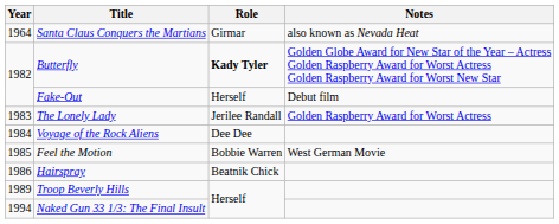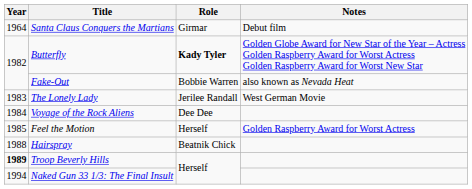 <table class="wikitable sortable">
 <tr>
 <th>Year</th>
 <th>Title</th>
 <th>Role</th>
 <th class="unsortable">Notes</th>
 </tr>
 <tr>
 <td>1964</td>
 <td><em><a href='#'>Santa Claus Conquers the Martians</a></em></td>
 <td>Girmar</td>
-<td>also known as <em>Nevada Heat</em></td>
+<td>Debut film</td>
 </tr>
 <tr>
 <td rowspan="2">1982</td>
 <td><em><a href='#'>Butterfly</a></em></td>
 <td><strong>Kady Tyler</strong></td>
 <td><a href='#'>Golden Globe Award for New Star of the Year – Actress</a><br><a href='#'>Golden Raspberry Award for Worst Actress</a><br><a href='#'>Golden Raspberry Award for Worst New Star</a></td>
 </tr>
 <tr>
 <td><em><a href='#'>Fake-Out</a></em></td>
-<td>Herself</td>
-<td>Debut film</td>
+<td>Bobbie Warren</td>
+<td>also known as <em>Nevada Heat</em></td>
 </tr>
 <tr>
 <td>1983</td>
 <td><em><a href='#'>The Lonely Lady</a></em></td>
 <td>Jerilee Randall</td>
-<td><a href='#'>Golden Raspberry Award for Worst Actress</a></td>
+<td>West German Movie</td>
 </tr>
 <tr>
 <td>1984</td>
 <td><em><a href='#'>Voyage of the Rock Aliens</a></em></td>
 <td>Dee Dee</td>
 <td></td>
 </tr>
 <tr>
 <td>1985</td>
 <td><em>Feel the Motion</em></td>
-<td>Bobbie Warren</td>
-<td>West German Movie</td>
+<td>Herself</td>
+<td><a href='#'>Golden Raspberry Award for Worst Actress</a></td>
 </tr>
 <tr>
-<td>1986</td>
+<td>1988</td>
 <td><em><a href='#'>Hairspray</a></em></td>
 <td>Beatnik Chick</td>
 <td></td>
 </tr>
 <tr>
-<td>1989</td>
+<td><strong>1989</strong></td>
 <td><em><a href='#'>Troop Beverly Hills</a></em></td>
 <td rowspan="2">Herself</td>
 <td></td>
 </tr>
 <tr>
 <td>1994</td>
 <td><em><a href='#'>Naked Gun 33 1/3: The Final Insult</a></em></td>
 <td></td>
 </tr>
 </table>
